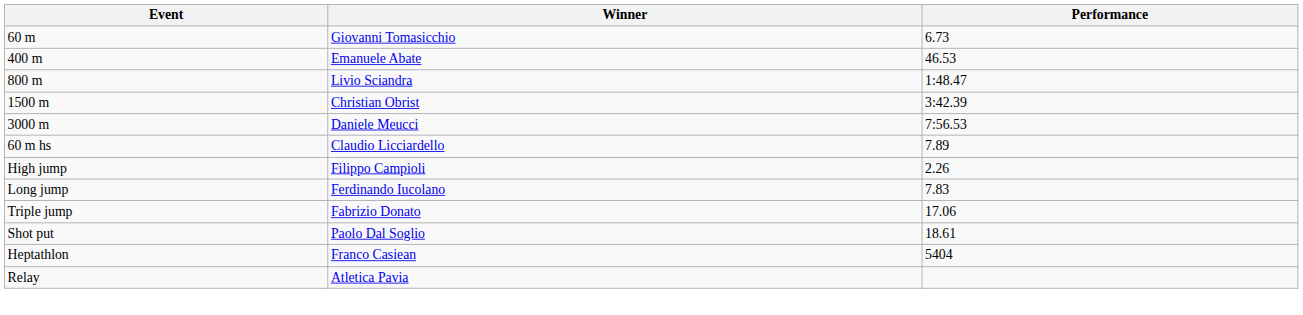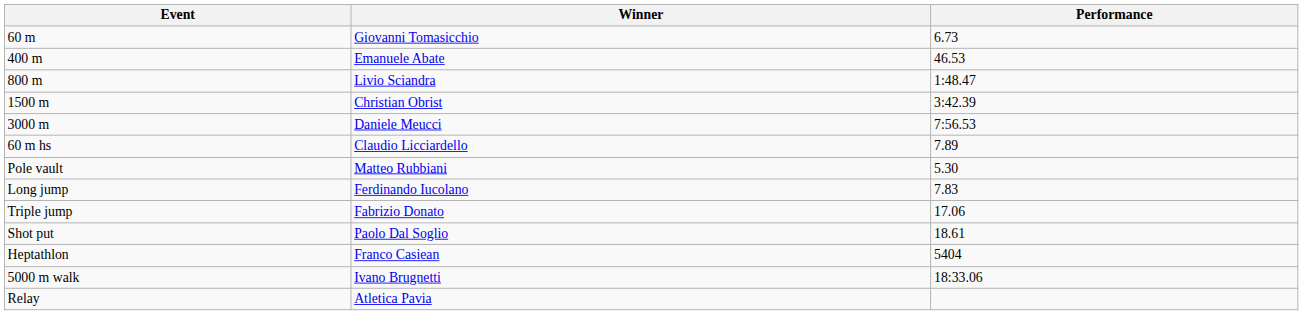 <table class="wikitable" width=95% style="font-size:100%; text-align:left;">
 <tr>
 <th>Event</th>
 <th>Winner</th>
 <th>Performance</th>
 </tr>
 <tr>
 <td>60 m</td>
 <td><a href='#'>Giovanni Tomasicchio</a></td>
 <td>6.73</td>
 </tr>
 <tr>
 <td>400 m</td>
 <td><a href='#'>Emanuele Abate</a></td>
 <td>46.53</td>
 </tr>
 <tr>
 <td>800 m</td>
 <td><a href='#'>Livio Sciandra</a></td>
 <td>1:48.47</td>
 </tr>
 <tr>
 <td>1500 m</td>
 <td><a href='#'>Christian Obrist </a></td>
 <td>3:42.39</td>
 </tr>
 <tr>
 <td>3000 m</td>
 <td><a href='#'>Daniele Meucci</a></td>
 <td>7:56.53</td>
 </tr>
 <tr>
 <td>60 m hs</td>
 <td><a href='#'>Claudio Licciardello</a></td>
 <td>7.89</td>
 </tr>
 <tr>
-<td>High jump</td>
-<td><a href='#'>Filippo Campioli</a></td>
-<td>2.26</td>
+<td>Pole vault</td>
+<td><a href='#'>Matteo Rubbiani </a></td>
+<td>5.30</td>
 </tr>
 <tr>
 <td>Long jump</td>
 <td><a href='#'>Ferdinando Iucolano</a></td>
 <td>7.83</td>
 </tr>
 <tr>
 <td>Triple jump</td>
 <td><a href='#'>Fabrizio Donato </a></td>
 <td>17.06</td>
 </tr>
 <tr>
 <td>Shot put</td>
 <td><a href='#'>Paolo Dal Soglio </a></td>
 <td>18.61</td>
 </tr>
 <tr>
 <td>Heptathlon</td>
 <td><a href='#'>Franco Casiean</a></td>
 <td>5404</td>
 </tr>
 <tr>
+<td>5000 m walk</td>
+<td><a href='#'>Ivano Brugnetti </a></td>
+<td>18:33.06</td>
+</tr>
+<tr>
 <td>Relay</td>
 <td><a href='#'>Atletica Pavia</a></td>
 <td></td>
 </tr>
 </table>
